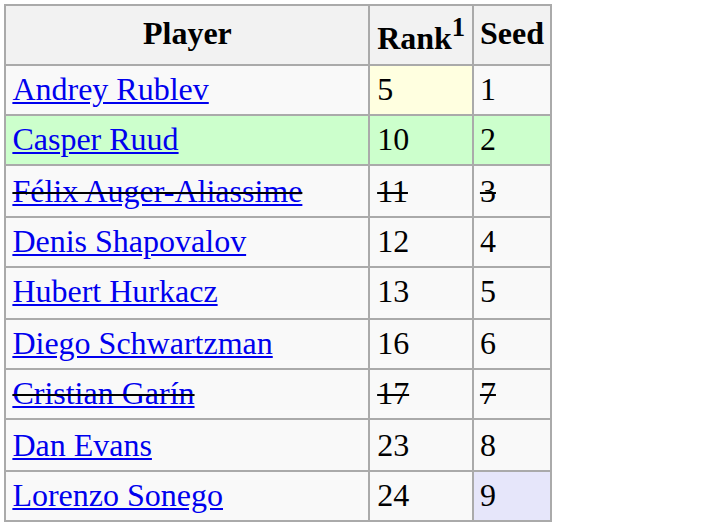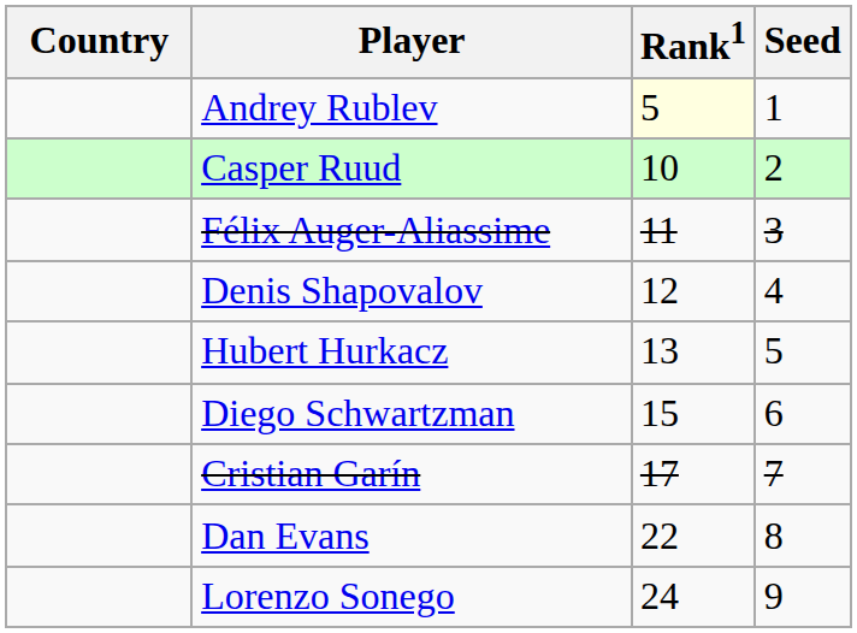 <table class="wikitable" border="1">
 <tr>
+<th width="70">Country</th>
 <th width="175">Player</th>
 <th>Rank<sup>1</sup></th>
 <th>Seed</th>
 </tr>
 <tr>
+<td></td>
 <td><a href='#'>Andrey Rublev</a></td>
 <td style="background: lightyellow;">5</td>
 <td>1</td>
 </tr>
 <tr bgcolor=#cfc>
+<td></td>
 <td><a href='#'>Casper Ruud</a></td>
 <td>10</td>
 <td>2</td>
 </tr>
 <tr>
+<td><s></s></td>
 <td><s><a href='#'>Félix Auger-Aliassime</a></s></td>
 <td><s>11</s></td>
 <td><s>3</s></td>
 </tr>
 <tr>
+<td></td>
 <td><a href='#'>Denis Shapovalov</a></td>
 <td>12</td>
 <td>4</td>
 </tr>
 <tr>
+<td></td>
 <td><a href='#'>Hubert Hurkacz</a></td>
 <td>13</td>
 <td>5</td>
 </tr>
 <tr>
+<td></td>
 <td><a href='#'>Diego Schwartzman</a></td>
-<td>16</td>
+<td>15</td>
 <td>6</td>
 </tr>
 <tr>
+<td><s></s></td>
 <td><s><a href='#'>Cristian Garín</a></s></td>
 <td><s>17</s></td>
 <td><s>7</s></td>
 </tr>
 <tr>
+<td></td>
 <td><a href='#'>Dan Evans</a></td>
-<td>23</td>
+<td>22</td>
 <td>8</td>
 </tr>
 <tr>
+<td></td>
 <td><a href='#'>Lorenzo Sonego</a></td>
 <td>24</td>
-<td style="background: lavender;">9</td>
+<td>9</td>
 </tr>
 </table>
